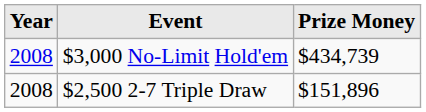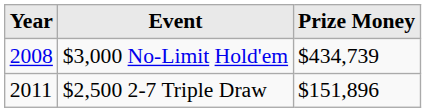 <table class="wikitable">
 <tr>
 <th style="background: #E9E9E9;">Year</th>
 <th style="background: #E9E9E9;">Event</th>
 <th style="background: #E9E9E9;">Prize Money</th>
 </tr>
 <tr>
 <td><a href='#'>2008</a></td>
 <td>$3,000 <a href='#'>No-Limit</a> <a href='#'>Hold'em</a></td>
 <td>$434,739</td>
 </tr>
 <tr>
-<td>2008</td>
+<td>2011</td>
 <td>$2,500 2-7 Triple Draw</td>
 <td>$151,896</td>
 </tr>
 </table>
